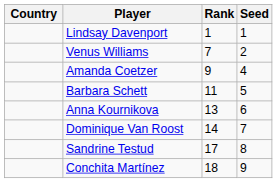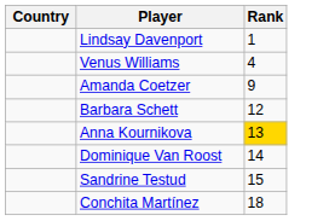 <table class="sortable wikitable">
 <tr>
 <th width="70">Country</th>
 <th width="175">Player</th>
 <th>Rank</th>
-<th>Seed</th>
 </tr>
 <tr>
 <td></td>
 <td><a href='#'>Lindsay Davenport</a></td>
 <td>1</td>
-<td>1</td>
 </tr>
 <tr>
 <td></td>
 <td><a href='#'>Venus Williams</a></td>
-<td>7</td>
-<td>2</td>
+<td>4</td>
 </tr>
 <tr>
 <td></td>
 <td><a href='#'>Amanda Coetzer</a></td>
 <td>9</td>
-<td>4</td>
 </tr>
 <tr>
 <td></td>
 <td><a href='#'>Barbara Schett</a></td>
-<td>11</td>
-<td>5</td>
+<td>12</td>
 </tr>
 <tr>
 <td></td>
 <td><a href='#'>Anna Kournikova</a></td>
-<td>13</td>
-<td>6</td>
+<td style="background: gold;">13</td>
 </tr>
 <tr>
 <td></td>
 <td><a href='#'>Dominique Van Roost</a></td>
 <td>14</td>
-<td>7</td>
 </tr>
 <tr>
 <td></td>
 <td><a href='#'>Sandrine Testud</a></td>
-<td>17</td>
-<td>8</td>
+<td>15</td>
 </tr>
 <tr>
 <td></td>
 <td><a href='#'>Conchita Martínez</a></td>
 <td>18</td>
-<td>9</td>
 </tr>
 </table>
